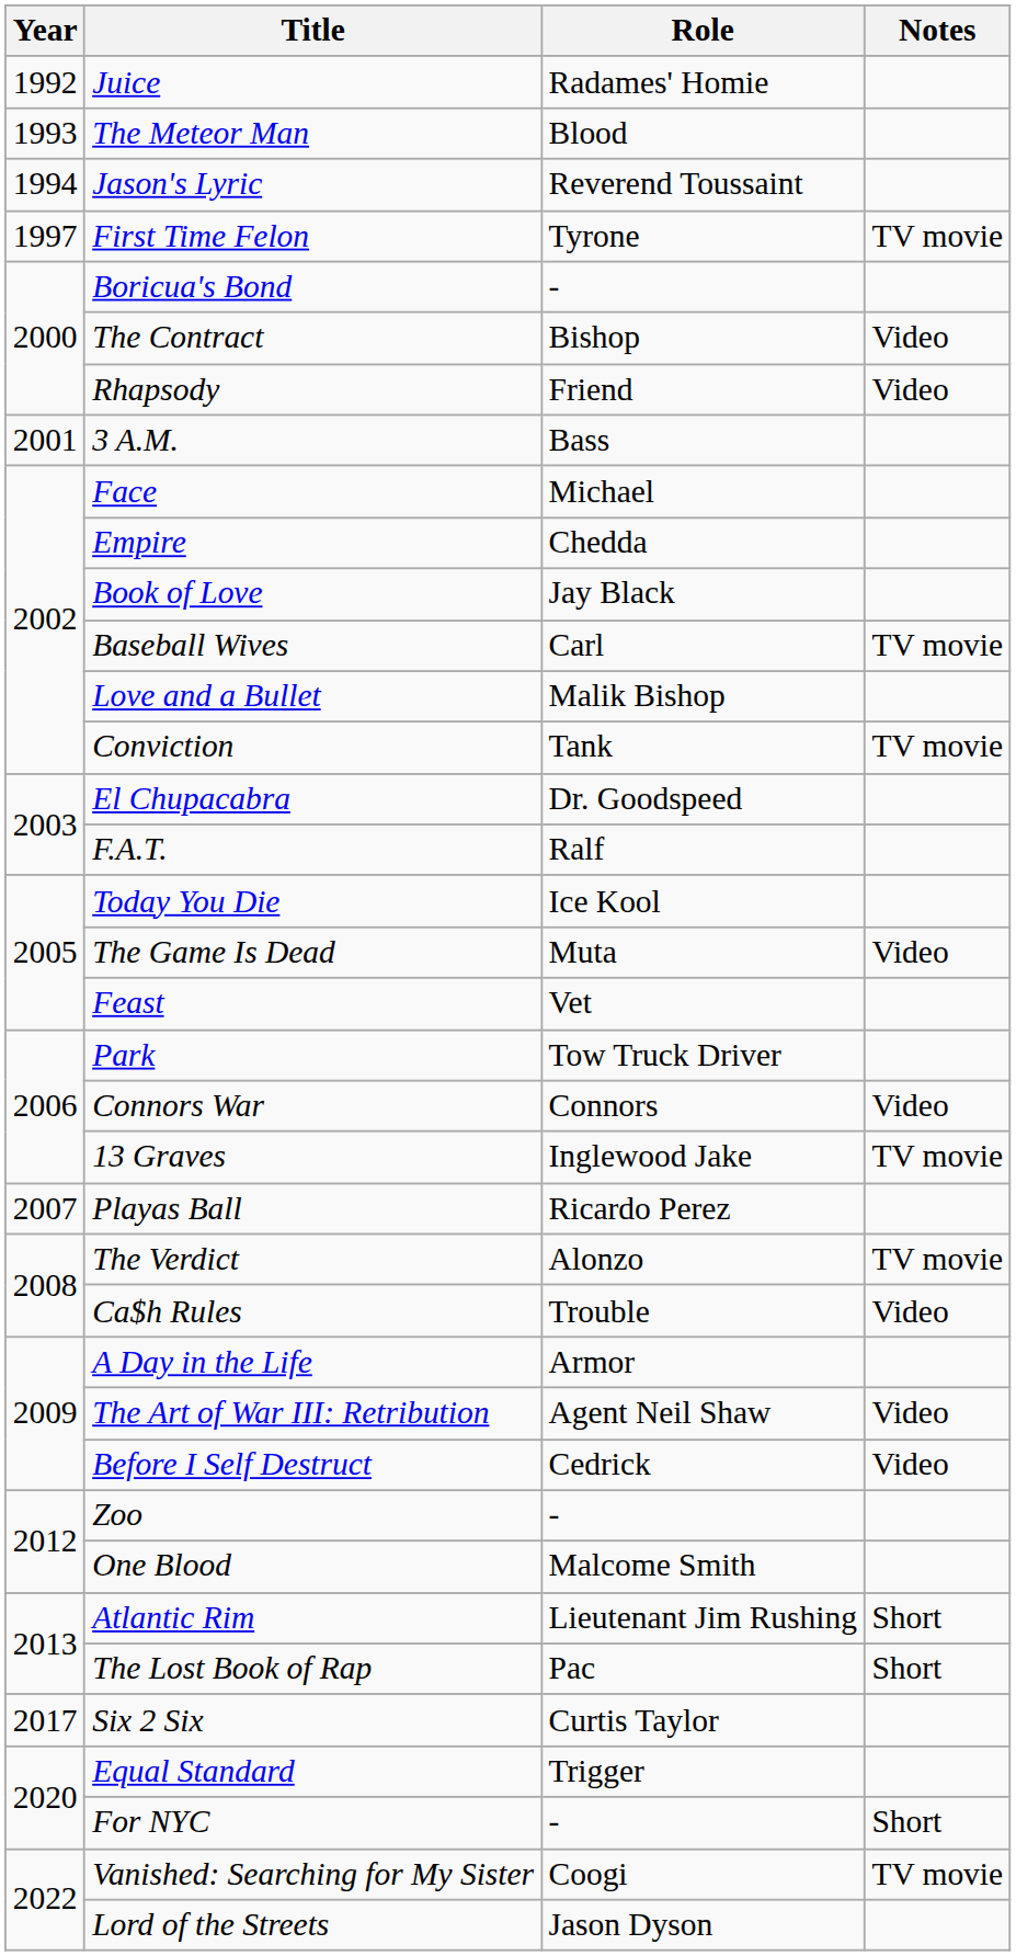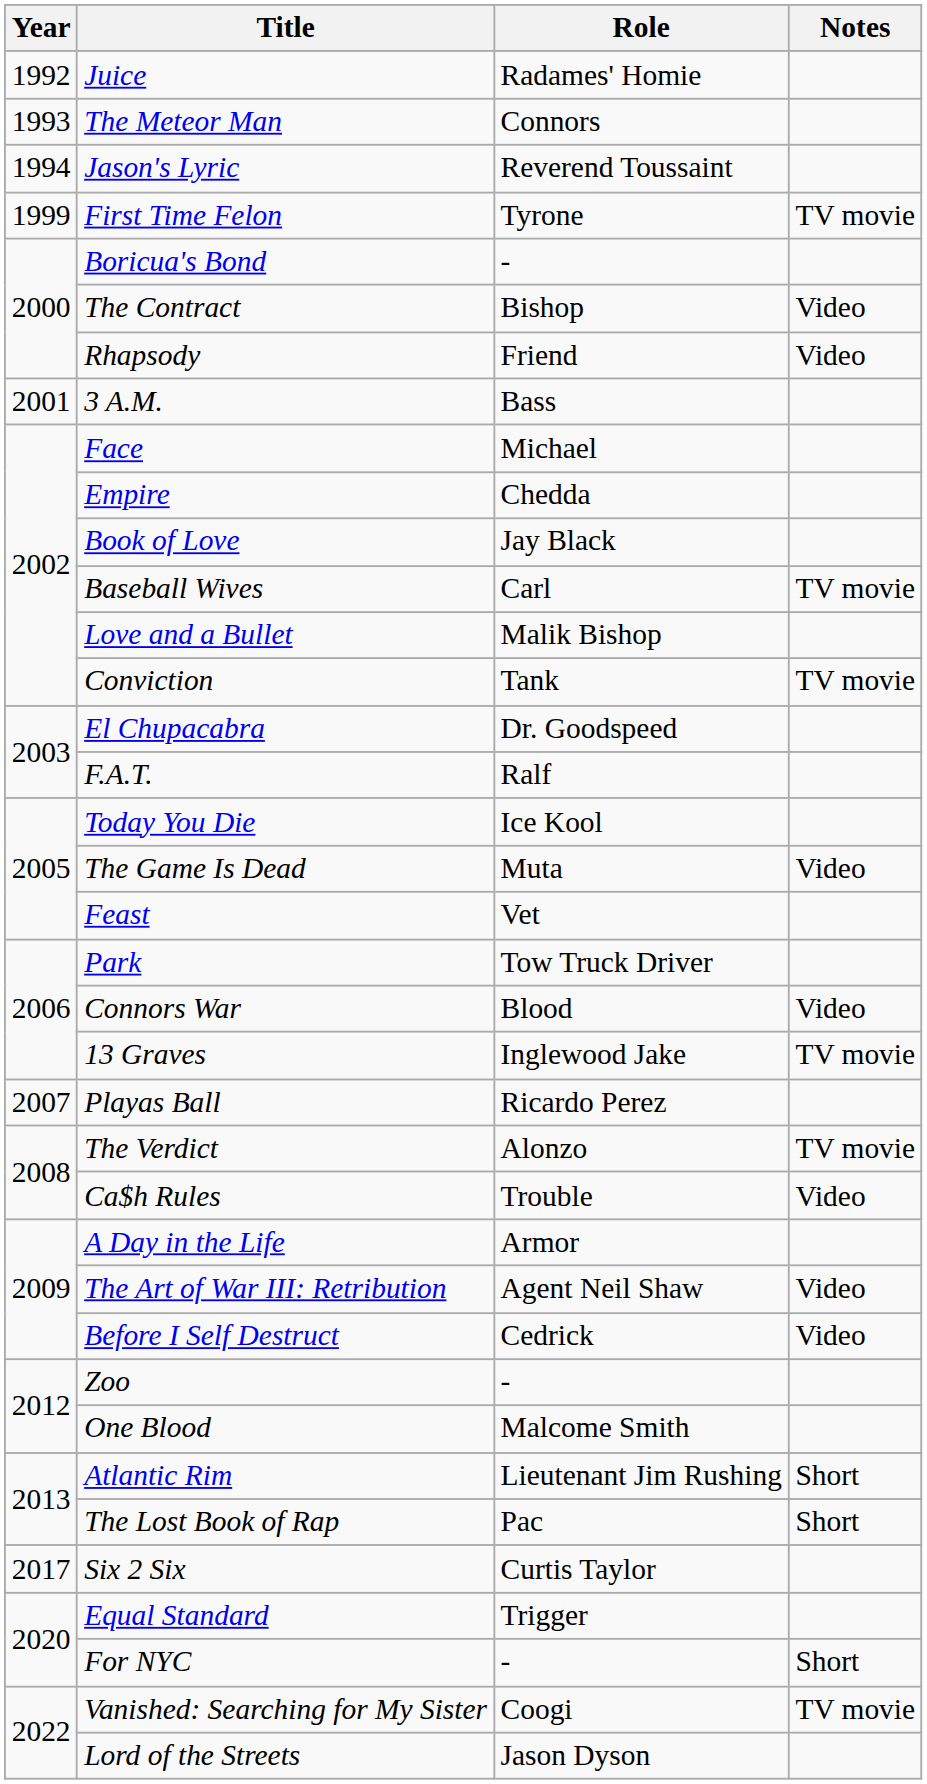 <table class="wikitable plainrowheaders sortable" style="margin-right: 0;">
 <tr>
 <th>Year</th>
 <th>Title</th>
 <th>Role</th>
 <th>Notes</th>
 </tr>
 <tr>
 <td>1992</td>
 <td><em><a href='#'>Juice</a></em></td>
 <td>Radames' Homie</td>
 <td></td>
 </tr>
 <tr>
 <td>1993</td>
 <td><em><a href='#'>The Meteor Man</a></em></td>
-<td>Blood</td>
+<td>Connors</td>
 <td></td>
 </tr>
 <tr>
 <td>1994</td>
 <td><em><a href='#'>Jason's Lyric</a></em></td>
 <td>Reverend Toussaint</td>
 <td></td>
 </tr>
 <tr>
-<td>1997</td>
+<td>1999</td>
 <td><em><a href='#'>First Time Felon</a></em></td>
 <td>Tyrone</td>
 <td>TV movie</td>
 </tr>
 <tr>
 <td rowspan=3>2000</td>
 <td><em><a href='#'>Boricua's Bond</a></em></td>
 <td>-</td>
 <td></td>
 </tr>
 <tr>
 <td><em>The Contract</em></td>
 <td>Bishop</td>
 <td>Video</td>
 </tr>
 <tr>
 <td><em>Rhapsody</em></td>
 <td>Friend</td>
 <td>Video</td>
 </tr>
 <tr>
 <td>2001</td>
 <td><em>3 A.M.</em></td>
 <td>Bass</td>
 <td></td>
 </tr>
 <tr>
 <td rowspan=6>2002</td>
 <td><em><a href='#'>Face</a></em></td>
 <td>Michael</td>
 <td></td>
 </tr>
 <tr>
 <td><em><a href='#'>Empire</a></em></td>
 <td>Chedda</td>
 <td></td>
 </tr>
 <tr>
 <td><em><a href='#'>Book of Love</a></em></td>
 <td>Jay Black</td>
 <td></td>
 </tr>
 <tr>
 <td><em>Baseball Wives</em></td>
 <td>Carl</td>
 <td>TV movie</td>
 </tr>
 <tr>
 <td><em><a href='#'>Love and a Bullet</a></em></td>
 <td>Malik Bishop</td>
 <td></td>
 </tr>
 <tr>
 <td><em>Conviction</em></td>
 <td>Tank</td>
 <td>TV movie</td>
 </tr>
 <tr>
 <td rowspan=2>2003</td>
 <td><em><a href='#'>El Chupacabra</a></em></td>
 <td>Dr. Goodspeed</td>
 <td></td>
 </tr>
 <tr>
 <td><em>F.A.T.</em></td>
 <td>Ralf</td>
 <td></td>
 </tr>
 <tr>
 <td rowspan=3>2005</td>
 <td><em><a href='#'>Today You Die</a></em></td>
 <td>Ice Kool</td>
 <td></td>
 </tr>
 <tr>
 <td><em>The Game Is Dead</em></td>
 <td>Muta</td>
 <td>Video</td>
 </tr>
 <tr>
 <td><em><a href='#'>Feast</a></em></td>
 <td>Vet</td>
 <td></td>
 </tr>
 <tr>
 <td rowspan=3>2006</td>
 <td><em><a href='#'>Park</a></em></td>
 <td>Tow Truck Driver</td>
 <td></td>
 </tr>
 <tr>
 <td><em>Connors War</em></td>
-<td>Connors</td>
+<td>Blood</td>
 <td>Video</td>
 </tr>
 <tr>
 <td><em>13 Graves</em></td>
 <td>Inglewood Jake</td>
 <td>TV movie</td>
 </tr>
 <tr>
 <td>2007</td>
 <td><em>Playas Ball</em></td>
 <td>Ricardo Perez</td>
 <td></td>
 </tr>
 <tr>
 <td rowspan=2>2008</td>
 <td><em>The Verdict</em></td>
 <td>Alonzo</td>
 <td>TV movie</td>
 </tr>
 <tr>
 <td><em>Ca$h Rules</em></td>
 <td>Trouble</td>
 <td>Video</td>
 </tr>
 <tr>
 <td rowspan=3>2009</td>
 <td><em><a href='#'>A Day in the Life</a></em></td>
 <td>Armor</td>
 <td></td>
 </tr>
 <tr>
 <td><em><a href='#'>The Art of War III: Retribution</a></em></td>
 <td>Agent Neil Shaw</td>
 <td>Video</td>
 </tr>
 <tr>
 <td><em><a href='#'>Before I Self Destruct</a></em></td>
 <td>Cedrick</td>
 <td>Video</td>
 </tr>
 <tr>
 <td rowspan=2>2012</td>
 <td><em>Zoo</em></td>
 <td>-</td>
 <td></td>
 </tr>
 <tr>
 <td><em>One Blood</em></td>
 <td>Malcome Smith</td>
 <td></td>
 </tr>
 <tr>
 <td rowspan=2>2013</td>
 <td><em><a href='#'>Atlantic Rim</a></em></td>
 <td>Lieutenant Jim Rushing</td>
 <td>Short</td>
 </tr>
 <tr>
 <td><em>The Lost Book of Rap</em></td>
 <td>Pac</td>
 <td>Short</td>
 </tr>
 <tr>
 <td>2017</td>
 <td><em>Six 2 Six</em></td>
 <td>Curtis Taylor</td>
 <td></td>
 </tr>
 <tr>
 <td rowspan=2>2020</td>
 <td><em><a href='#'>Equal Standard</a></em></td>
 <td>Trigger</td>
 <td></td>
 </tr>
 <tr>
 <td><em>For NYC</em></td>
 <td>-</td>
 <td>Short</td>
 </tr>
 <tr>
 <td rowspan=2>2022</td>
 <td><em>Vanished: Searching for My Sister</em></td>
 <td>Coogi</td>
 <td>TV movie</td>
 </tr>
 <tr>
 <td><em>Lord of the Streets</em></td>
 <td>Jason Dyson</td>
 <td></td>
 </tr>
 </table>
